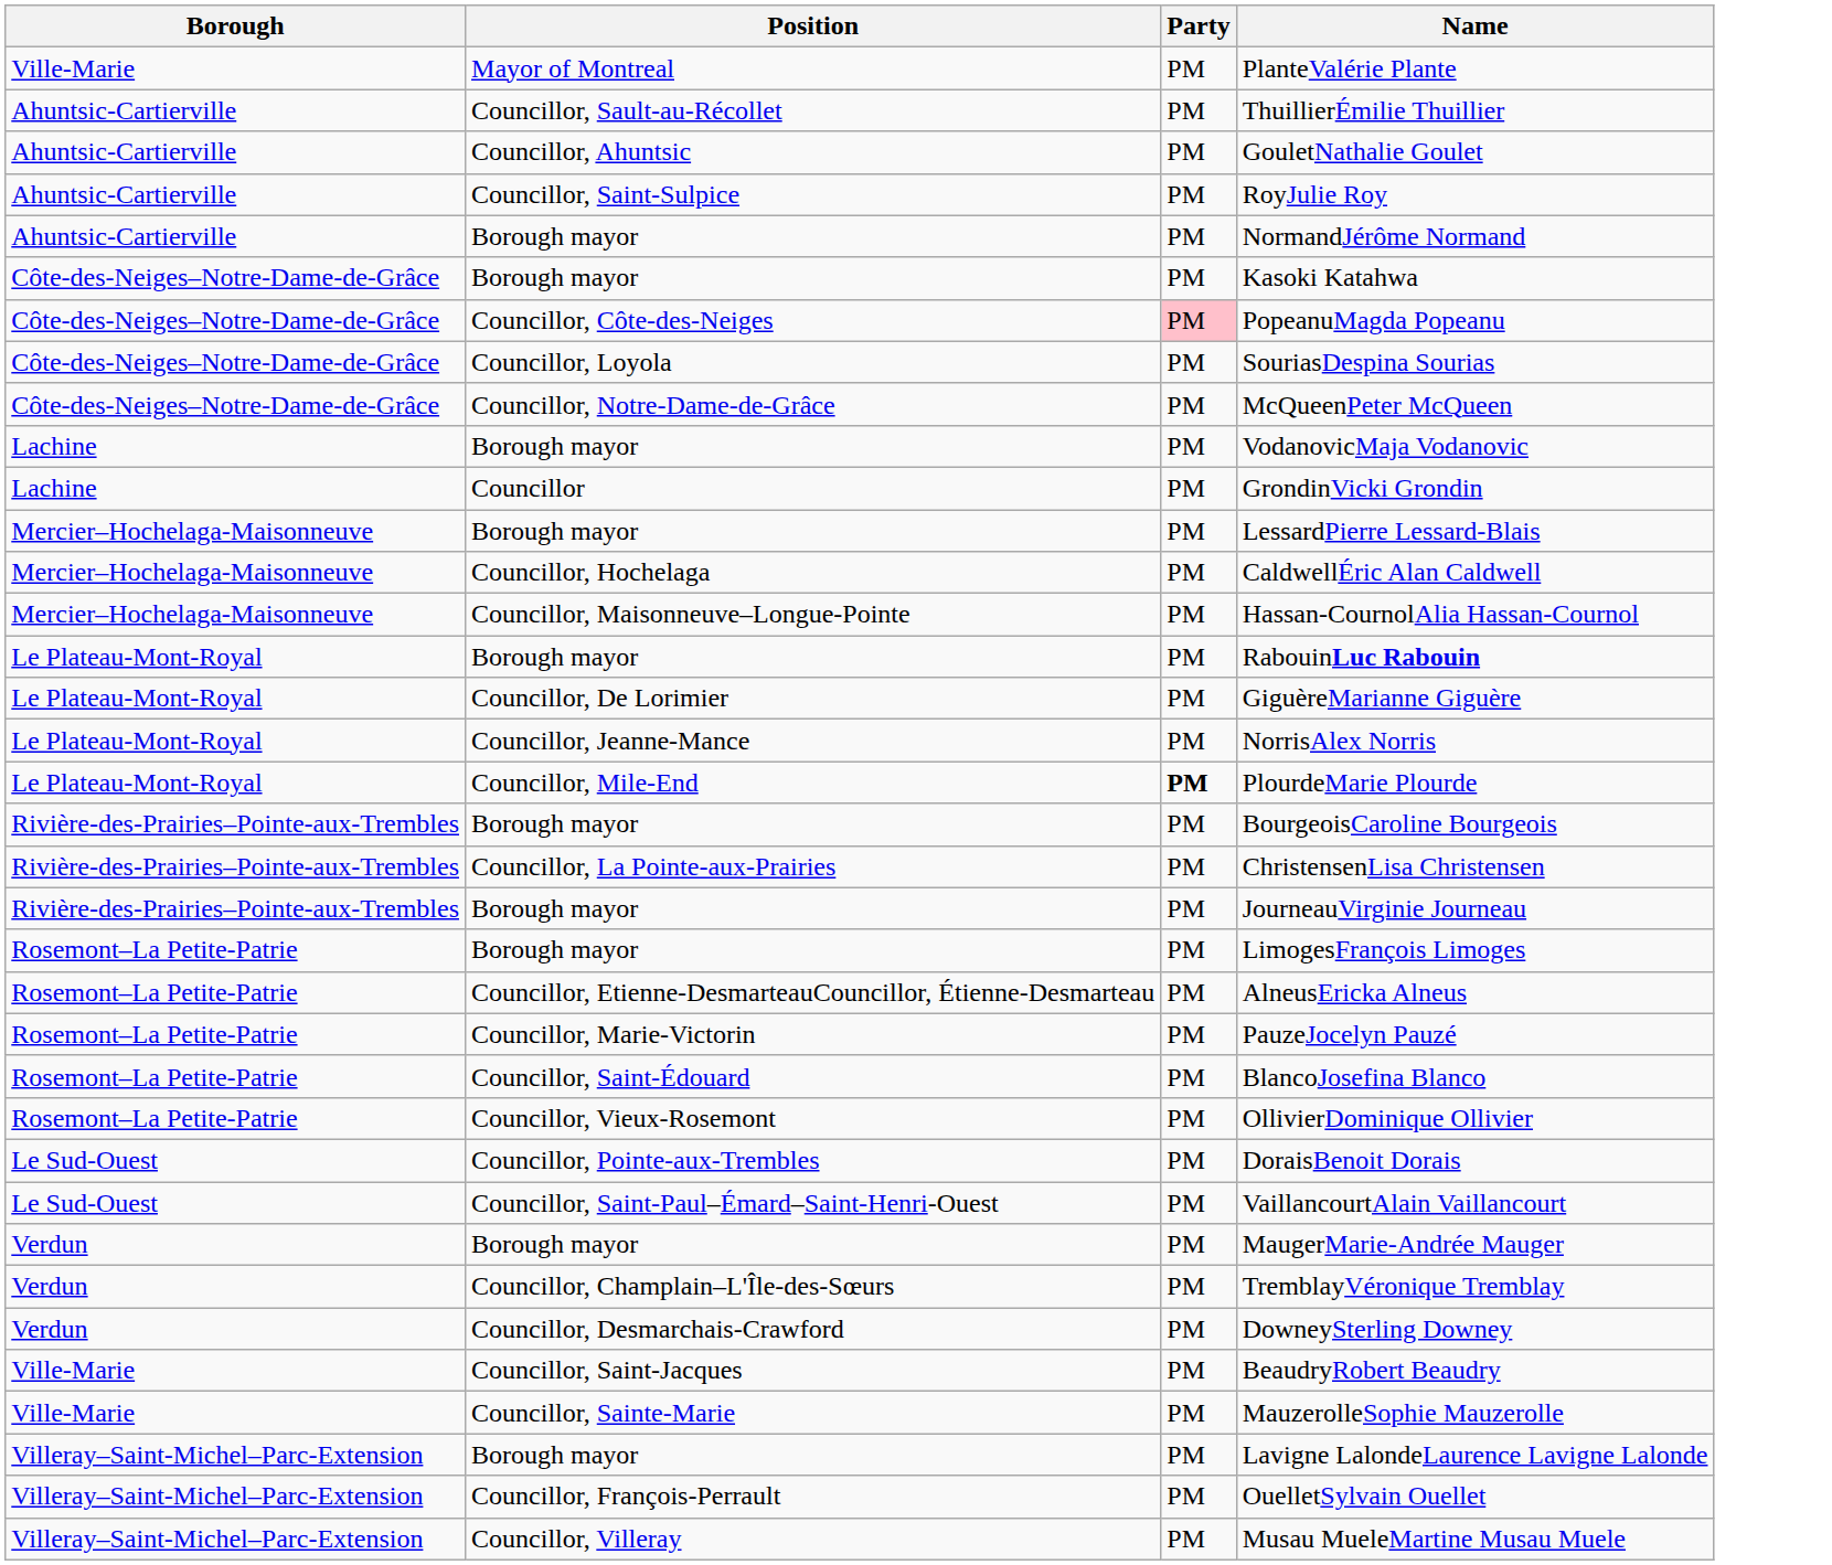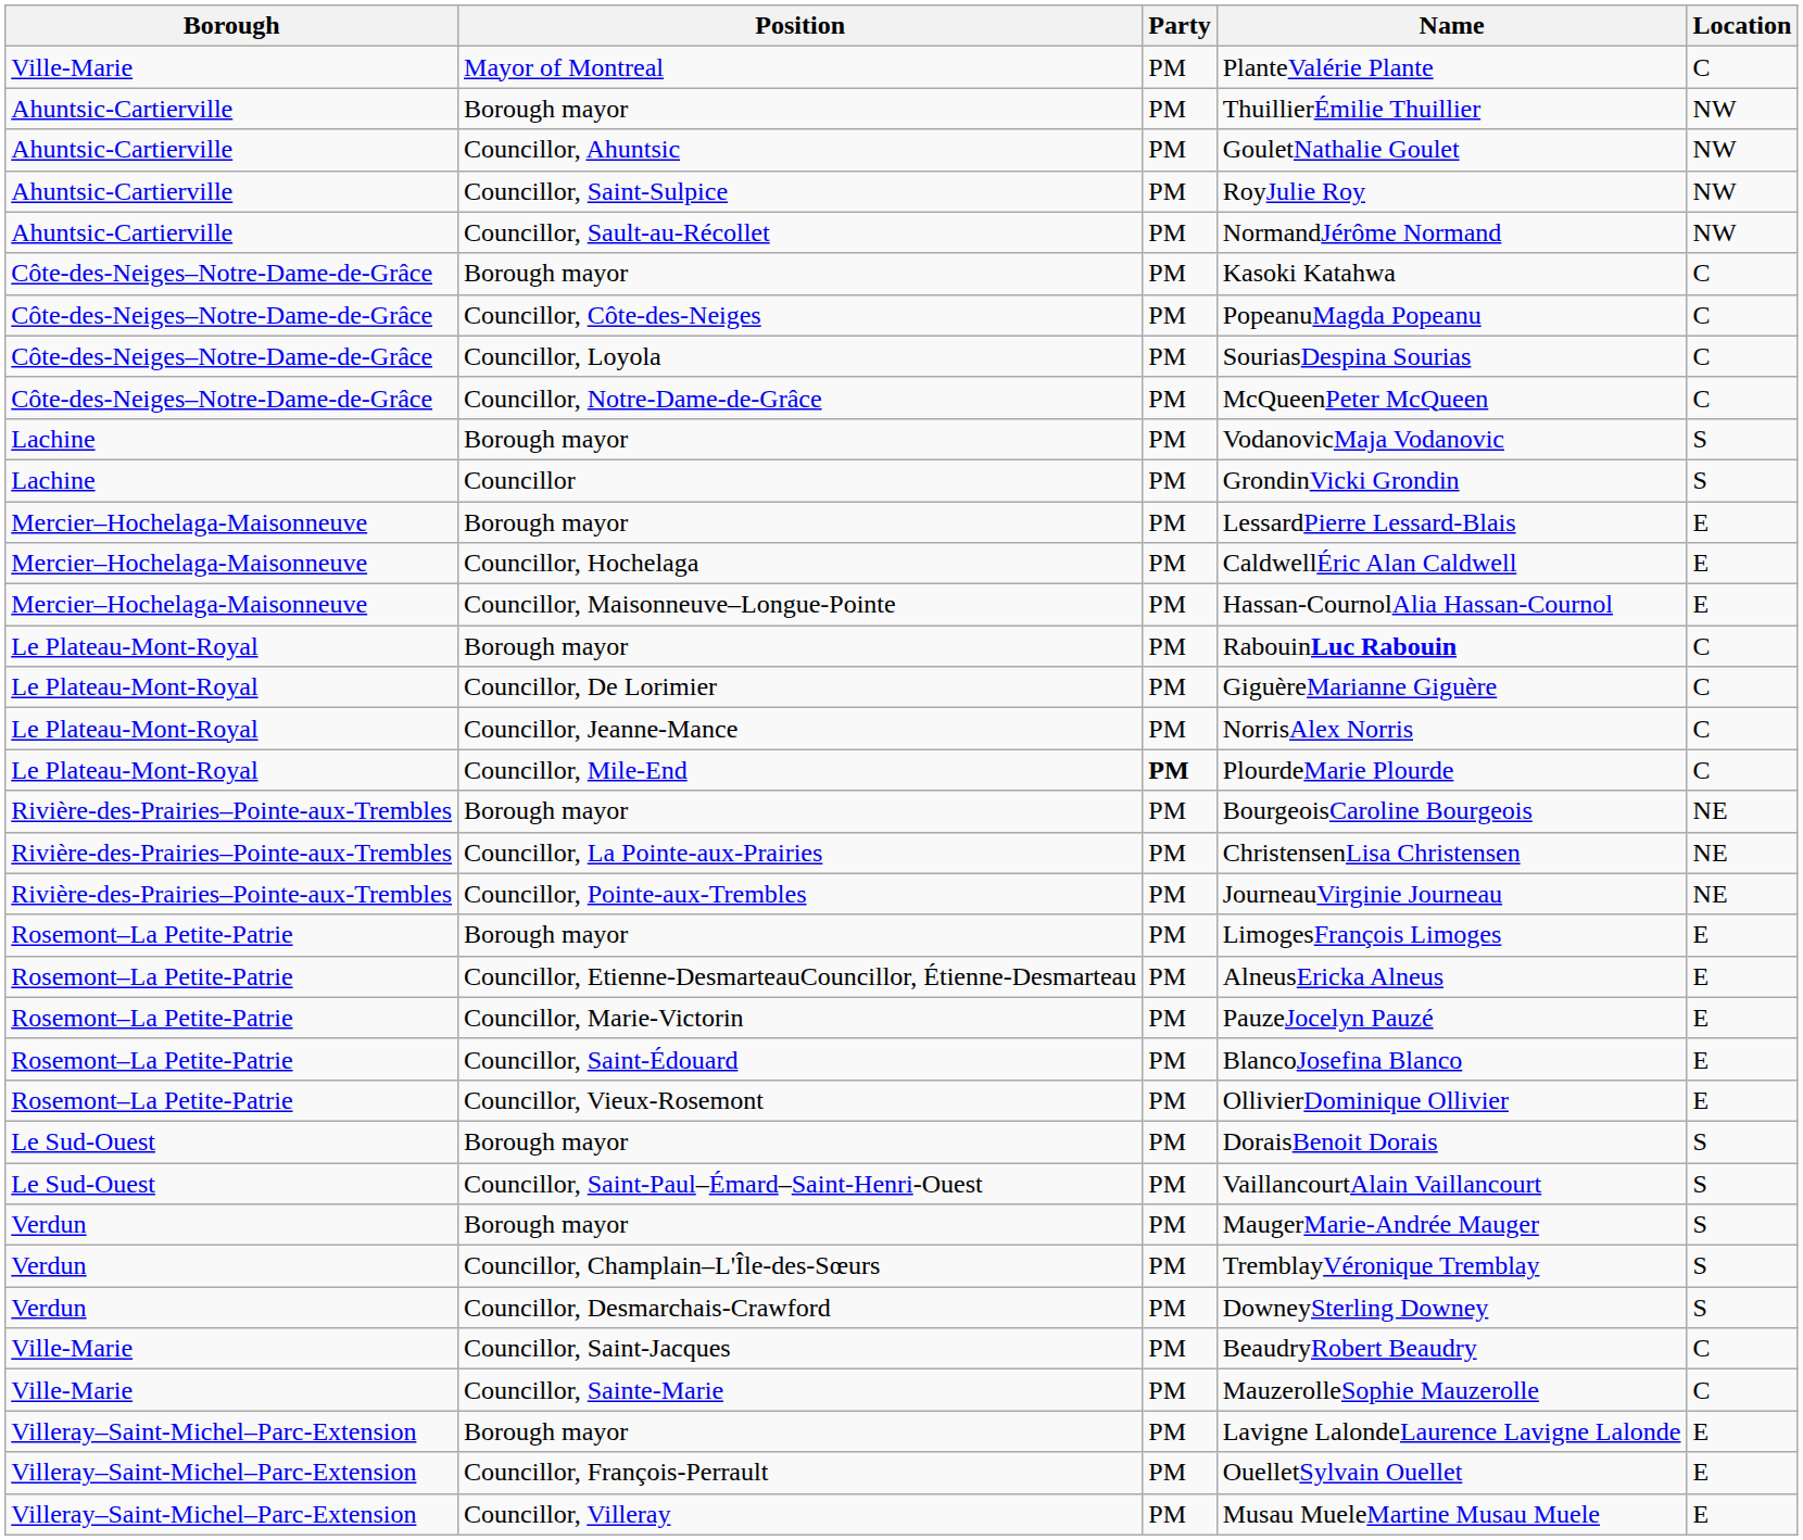 <table class="wikitable sortable" border="1">
 <tr>
 <th>Borough</th>
 <th>Position</th>
 <th>Party</th>
 <th>Name</th>
+<th>Location</th>
 </tr>
 <tr>
 <td><a href='#'>Ville-Marie</a></td>
 <td><a href='#'>Mayor of Montreal</a></td>
 <td width="30px" ><span>PM</span> </td>
 <td><span>Plante</span><a href='#'>Valérie Plante</a></td>
+<td>C</td>
 </tr>
 <tr>
 <td><a href='#'>Ahuntsic-Cartierville</a></td>
-<td>Councillor, <a href='#'>Sault-au-Récollet</a></td>
+<td>Borough mayor</td>
 <td width="30px" ><span>PM</span> </td>
 <td><span>Thuillier</span><a href='#'>Émilie Thuillier</a></td>
+<td>NW</td>
 </tr>
 <tr>
 <td><a href='#'>Ahuntsic-Cartierville</a></td>
 <td>Councillor, <a href='#'>Ahuntsic</a></td>
 <td width="30px" ><span>PM</span> </td>
 <td><span>Goulet</span><a href='#'>Nathalie Goulet</a></td>
+<td>NW</td>
 </tr>
 <tr>
 <td><a href='#'>Ahuntsic-Cartierville</a></td>
 <td>Councillor, <a href='#'>Saint-Sulpice</a></td>
 <td width="30px" ><span>PM</span> </td>
 <td><span>Roy</span><a href='#'>Julie Roy</a></td>
+<td>NW</td>
 </tr>
 <tr>
 <td><a href='#'>Ahuntsic-Cartierville</a></td>
-<td>Borough mayor</td>
+<td>Councillor, <a href='#'>Sault-au-Récollet</a></td>
 <td width="30px" ><span>PM</span> </td>
 <td><span>Normand</span><a href='#'>Jérôme Normand</a></td>
+<td>NW</td>
 </tr>
 <tr>
 <td><a href='#'>Côte-des-Neiges–Notre-Dame-de-Grâce</a></td>
 <td>Borough mayor</td>
 <td width="30px" ><span>PM</span> </td>
 <td><span>Kasoki Katahwa</span></td>
+<td>C</td>
 </tr>
 <tr>
 <td><a href='#'>Côte-des-Neiges–Notre-Dame-de-Grâce</a></td>
 <td>Councillor, <a href='#'>Côte-des-Neiges</a></td>
-<td width="30px"  style="background: pink;"><span>PM</span> </td>
+<td width="30px" ><span>PM</span> </td>
 <td><span>Popeanu</span><a href='#'>Magda Popeanu</a></td>
+<td>C</td>
 </tr>
 <tr>
 <td><a href='#'>Côte-des-Neiges–Notre-Dame-de-Grâce</a></td>
 <td>Councillor, Loyola</td>
 <td width="30px" ><span>PM</span> </td>
 <td><span>Sourias</span><a href='#'>Despina Sourias</a></td>
+<td>C</td>
 </tr>
 <tr>
 <td><a href='#'>Côte-des-Neiges–Notre-Dame-de-Grâce</a></td>
 <td>Councillor, <a href='#'>Notre-Dame-de-Grâce</a></td>
 <td width="30px" ><span>PM</span> </td>
 <td><span>McQueen</span><a href='#'>Peter McQueen</a></td>
+<td>C</td>
 </tr>
 <tr>
 <td><a href='#'>Lachine</a></td>
 <td>Borough mayor</td>
 <td width="30px" ><span>PM</span> </td>
 <td><span>Vodanovic</span><a href='#'>Maja Vodanovic</a></td>
+<td>S</td>
 </tr>
 <tr>
 <td><a href='#'>Lachine</a></td>
 <td>Councillor</td>
 <td width="30px" ><span>PM</span> </td>
 <td><span>Grondin</span><a href='#'>Vicki Grondin</a></td>
+<td>S</td>
 </tr>
 <tr>
 <td><a href='#'>Mercier–Hochelaga-Maisonneuve</a></td>
 <td>Borough mayor</td>
 <td width="30px" ><span>PM</span> </td>
 <td><span>Lessard</span><a href='#'>Pierre Lessard-Blais</a></td>
+<td>E</td>
 </tr>
 <tr>
 <td><a href='#'>Mercier–Hochelaga-Maisonneuve</a></td>
 <td>Councillor, Hochelaga</td>
 <td width="30px" ><span>PM</span> </td>
 <td><span>Caldwell</span><a href='#'>Éric Alan Caldwell</a></td>
+<td>E</td>
 </tr>
 <tr>
 <td><a href='#'>Mercier–Hochelaga-Maisonneuve</a></td>
 <td>Councillor, Maisonneuve–Longue-Pointe</td>
 <td width="30px" ><span>PM</span> </td>
 <td><span>Hassan-Cournol</span><a href='#'>Alia Hassan-Cournol</a></td>
+<td>E</td>
 </tr>
 <tr>
 <td><a href='#'>Le Plateau-Mont-Royal</a></td>
 <td>Borough mayor</td>
 <td width="30px" ><span>PM</span> </td>
 <td><span>Rabouin</span><strong><a href='#'>Luc Rabouin</a></strong></td>
+<td>C</td>
 </tr>
 <tr>
 <td><a href='#'>Le Plateau-Mont-Royal</a></td>
 <td>Councillor, De Lorimier</td>
 <td width="30px" ><span>PM</span> </td>
 <td><span>Giguère</span><a href='#'>Marianne Giguère</a></td>
+<td>C</td>
 </tr>
 <tr>
 <td><a href='#'>Le Plateau-Mont-Royal</a></td>
 <td>Councillor, Jeanne-Mance</td>
 <td width="30px" ><span>PM</span> </td>
 <td><span>Norris</span><a href='#'>Alex Norris</a></td>
+<td>C</td>
 </tr>
 <tr>
 <td><a href='#'>Le Plateau-Mont-Royal</a></td>
 <td>Councillor, <a href='#'>Mile-End</a></td>
 <td width="30px" ><strong><span>PM</span> </strong></td>
 <td><span>Plourde</span><a href='#'>Marie Plourde</a></td>
+<td>C</td>
 </tr>
 <tr>
 <td><a href='#'>Rivière-des-Prairies–Pointe-aux-Trembles</a></td>
 <td>Borough mayor</td>
 <td width="30px" ><span>PM</span> </td>
 <td><span>Bourgeois</span><a href='#'>Caroline Bourgeois</a></td>
+<td>NE</td>
 </tr>
 <tr>
 <td><a href='#'>Rivière-des-Prairies–Pointe-aux-Trembles</a></td>
 <td>Councillor, <a href='#'>La Pointe-aux-Prairies</a></td>
 <td width="30px" ><span>PM</span> </td>
 <td><span>Christensen</span><a href='#'>Lisa Christensen</a></td>
+<td>NE</td>
 </tr>
 <tr>
 <td><a href='#'>Rivière-des-Prairies–Pointe-aux-Trembles</a></td>
-<td>Borough mayor</td>
+<td>Councillor, <a href='#'>Pointe-aux-Trembles</a></td>
 <td width="30px" ><span>PM</span> </td>
 <td><span>Journeau</span><a href='#'>Virginie Journeau</a></td>
+<td>NE</td>
 </tr>
 <tr>
 <td><a href='#'>Rosemont–La Petite-Patrie</a></td>
 <td>Borough mayor</td>
 <td width="30px" ><span>PM</span> </td>
 <td><span>Limoges</span><a href='#'>François Limoges</a></td>
+<td>E</td>
 </tr>
 <tr>
 <td><a href='#'>Rosemont–La Petite-Patrie</a></td>
 <td><span>Councillor, Etienne-Desmarteau</span>Councillor, Étienne-Desmarteau</td>
 <td width="30px" ><span>PM</span> </td>
 <td><span>Alneus</span><a href='#'>Ericka Alneus</a></td>
+<td>E</td>
 </tr>
 <tr>
 <td><a href='#'>Rosemont–La Petite-Patrie</a></td>
 <td>Councillor, Marie-Victorin</td>
 <td width="30px" ><span>PM</span> </td>
 <td><span>Pauze</span><a href='#'>Jocelyn Pauzé</a></td>
+<td>E</td>
 </tr>
 <tr>
 <td><a href='#'>Rosemont–La Petite-Patrie</a></td>
 <td>Councillor, <a href='#'>Saint-Édouard</a></td>
 <td width="30px" ><span>PM</span> </td>
 <td><span>Blanco</span><a href='#'>Josefina Blanco</a></td>
+<td>E</td>
 </tr>
 <tr>
 <td><a href='#'>Rosemont–La Petite-Patrie</a></td>
 <td>Councillor, Vieux-Rosemont</td>
 <td width="30px" ><span>PM</span> </td>
 <td><span>Ollivier</span><a href='#'>Dominique Ollivier</a></td>
+<td>E</td>
 </tr>
 <tr>
 <td><a href='#'>Le Sud-Ouest</a></td>
-<td>Councillor, <a href='#'>Pointe-aux-Trembles</a></td>
+<td>Borough mayor</td>
 <td width="30px" ><span>PM</span> </td>
 <td><span>Dorais</span><a href='#'>Benoit Dorais</a></td>
+<td>S</td>
 </tr>
 <tr>
 <td><a href='#'>Le Sud-Ouest</a></td>
 <td>Councillor, <a href='#'>Saint-Paul</a>–<a href='#'>Émard</a>–<a href='#'>Saint-Henri</a>-Ouest</td>
 <td width="30px" ><span>PM</span> </td>
 <td><span>Vaillancourt</span><a href='#'>Alain Vaillancourt</a></td>
+<td>S</td>
 </tr>
 <tr>
 <td><a href='#'>Verdun</a></td>
 <td>Borough mayor</td>
 <td width="30px" ><span>PM</span> </td>
 <td><span>Mauger</span><a href='#'>Marie-Andrée Mauger</a></td>
+<td>S</td>
 </tr>
 <tr>
 <td><a href='#'>Verdun</a></td>
 <td>Councillor, Champlain–L'Île-des-Sœurs</td>
 <td width="30px" ><span>PM</span> </td>
 <td><span>Tremblay</span><a href='#'>Véronique Tremblay</a></td>
+<td>S</td>
 </tr>
 <tr>
 <td><a href='#'>Verdun</a></td>
 <td>Councillor, Desmarchais-Crawford</td>
 <td width="30px" ><span>PM</span> </td>
 <td><span>Downey</span><a href='#'>Sterling Downey</a></td>
+<td>S</td>
 </tr>
 <tr>
 <td><a href='#'>Ville-Marie</a></td>
 <td>Councillor, Saint-Jacques</td>
 <td width="30px" ><span>PM</span> </td>
 <td><span>Beaudry</span><a href='#'>Robert Beaudry</a></td>
+<td>C</td>
 </tr>
 <tr>
 <td><a href='#'>Ville-Marie</a></td>
 <td>Councillor, <a href='#'>Sainte-Marie</a></td>
 <td width="30px" ><span>PM</span> </td>
 <td><span>Mauzerolle</span><a href='#'>Sophie Mauzerolle</a></td>
+<td>C</td>
 </tr>
 <tr>
 <td><a href='#'>Villeray–Saint-Michel–Parc-Extension</a></td>
 <td>Borough mayor</td>
 <td width="30px" ><span>PM</span> </td>
 <td><span>Lavigne Lalonde</span><a href='#'>Laurence Lavigne Lalonde</a></td>
+<td>E</td>
 </tr>
 <tr>
 <td><a href='#'>Villeray–Saint-Michel–Parc-Extension</a></td>
 <td>Councillor, François-Perrault</td>
 <td width="30px" ><span>PM</span> </td>
 <td><span>Ouellet</span><a href='#'>Sylvain Ouellet</a></td>
+<td>E</td>
 </tr>
 <tr>
 <td><a href='#'>Villeray–Saint-Michel–Parc-Extension</a></td>
 <td>Councillor, <a href='#'>Villeray</a></td>
 <td width="30px" ><span>PM</span> </td>
 <td><span>Musau Muele</span><a href='#'>Martine Musau Muele</a></td>
+<td>E</td>
 </tr>
 </table>
